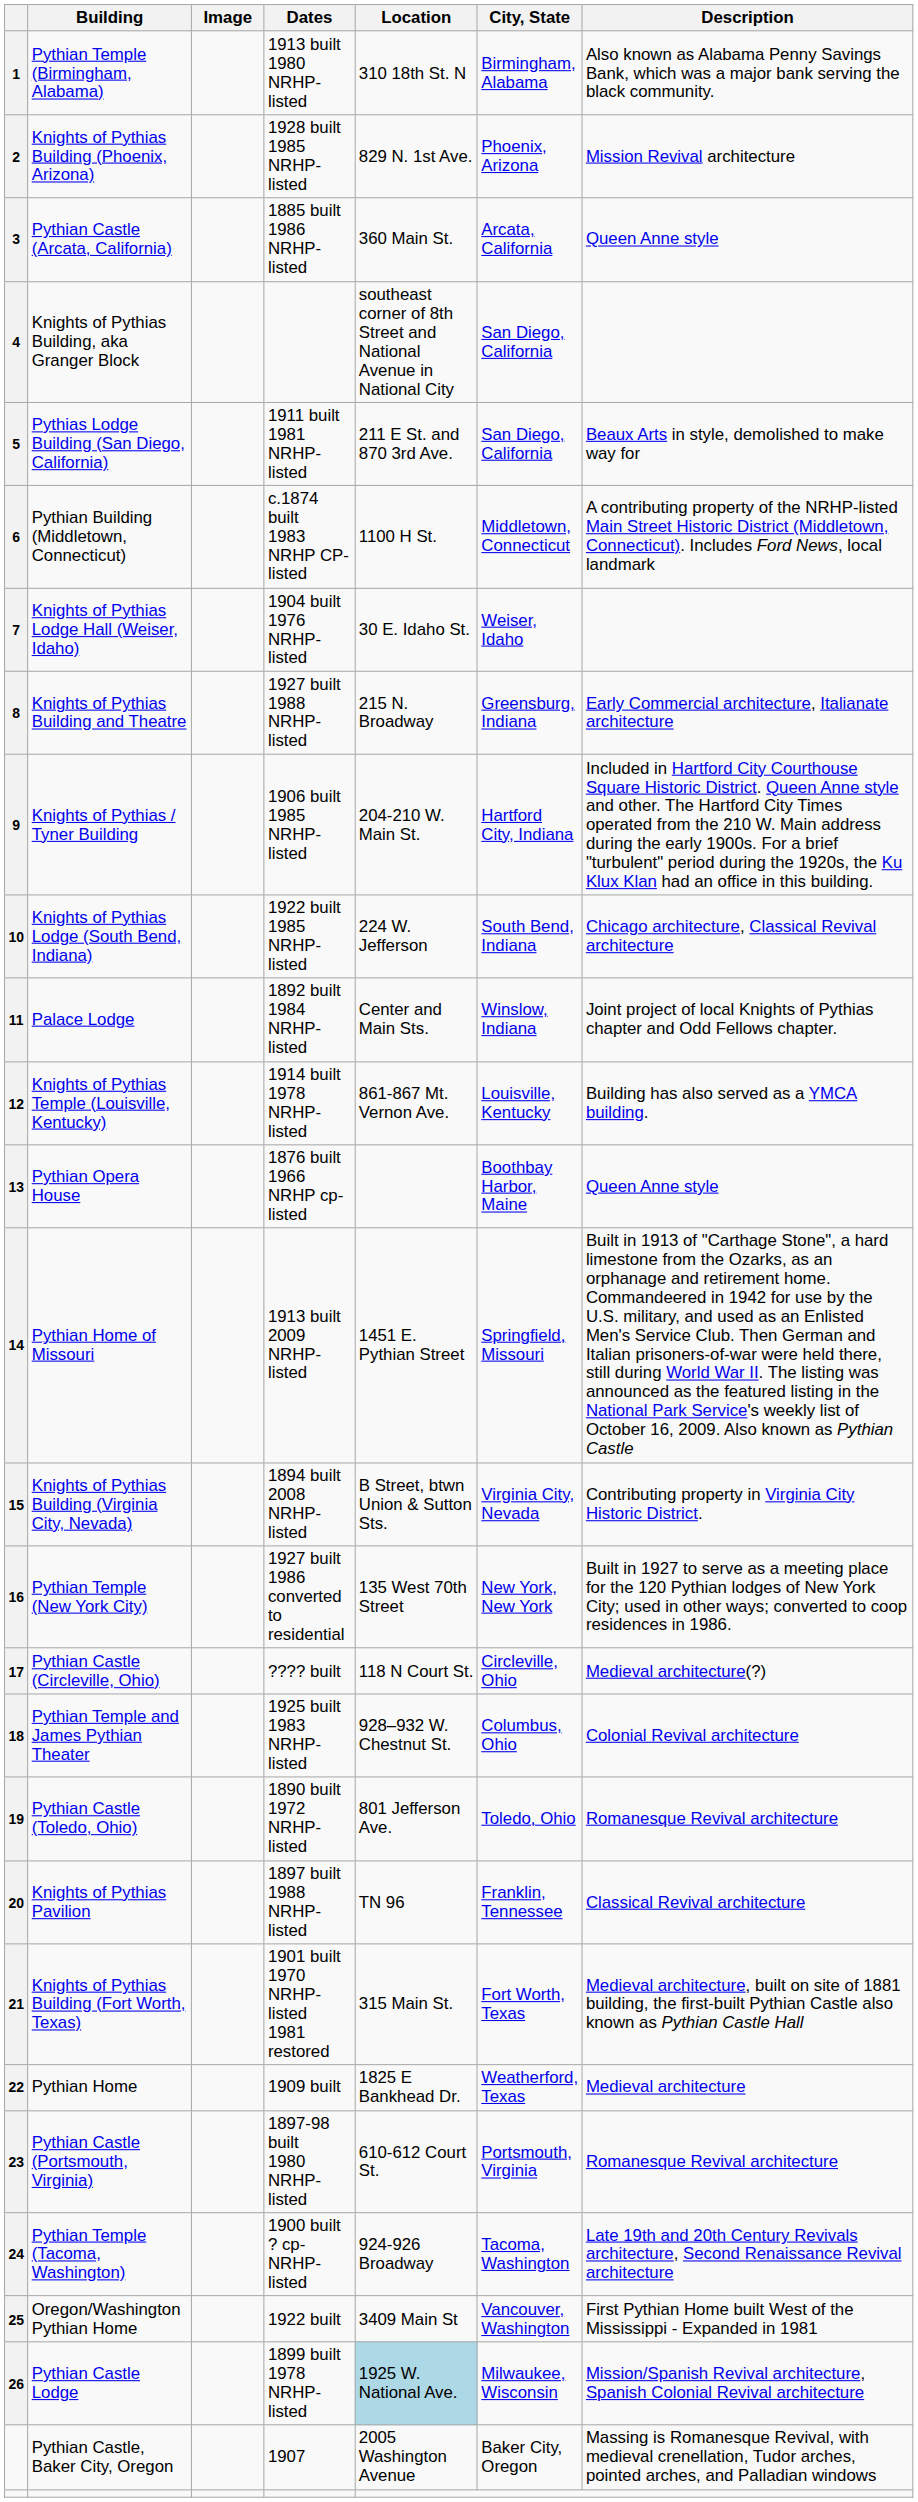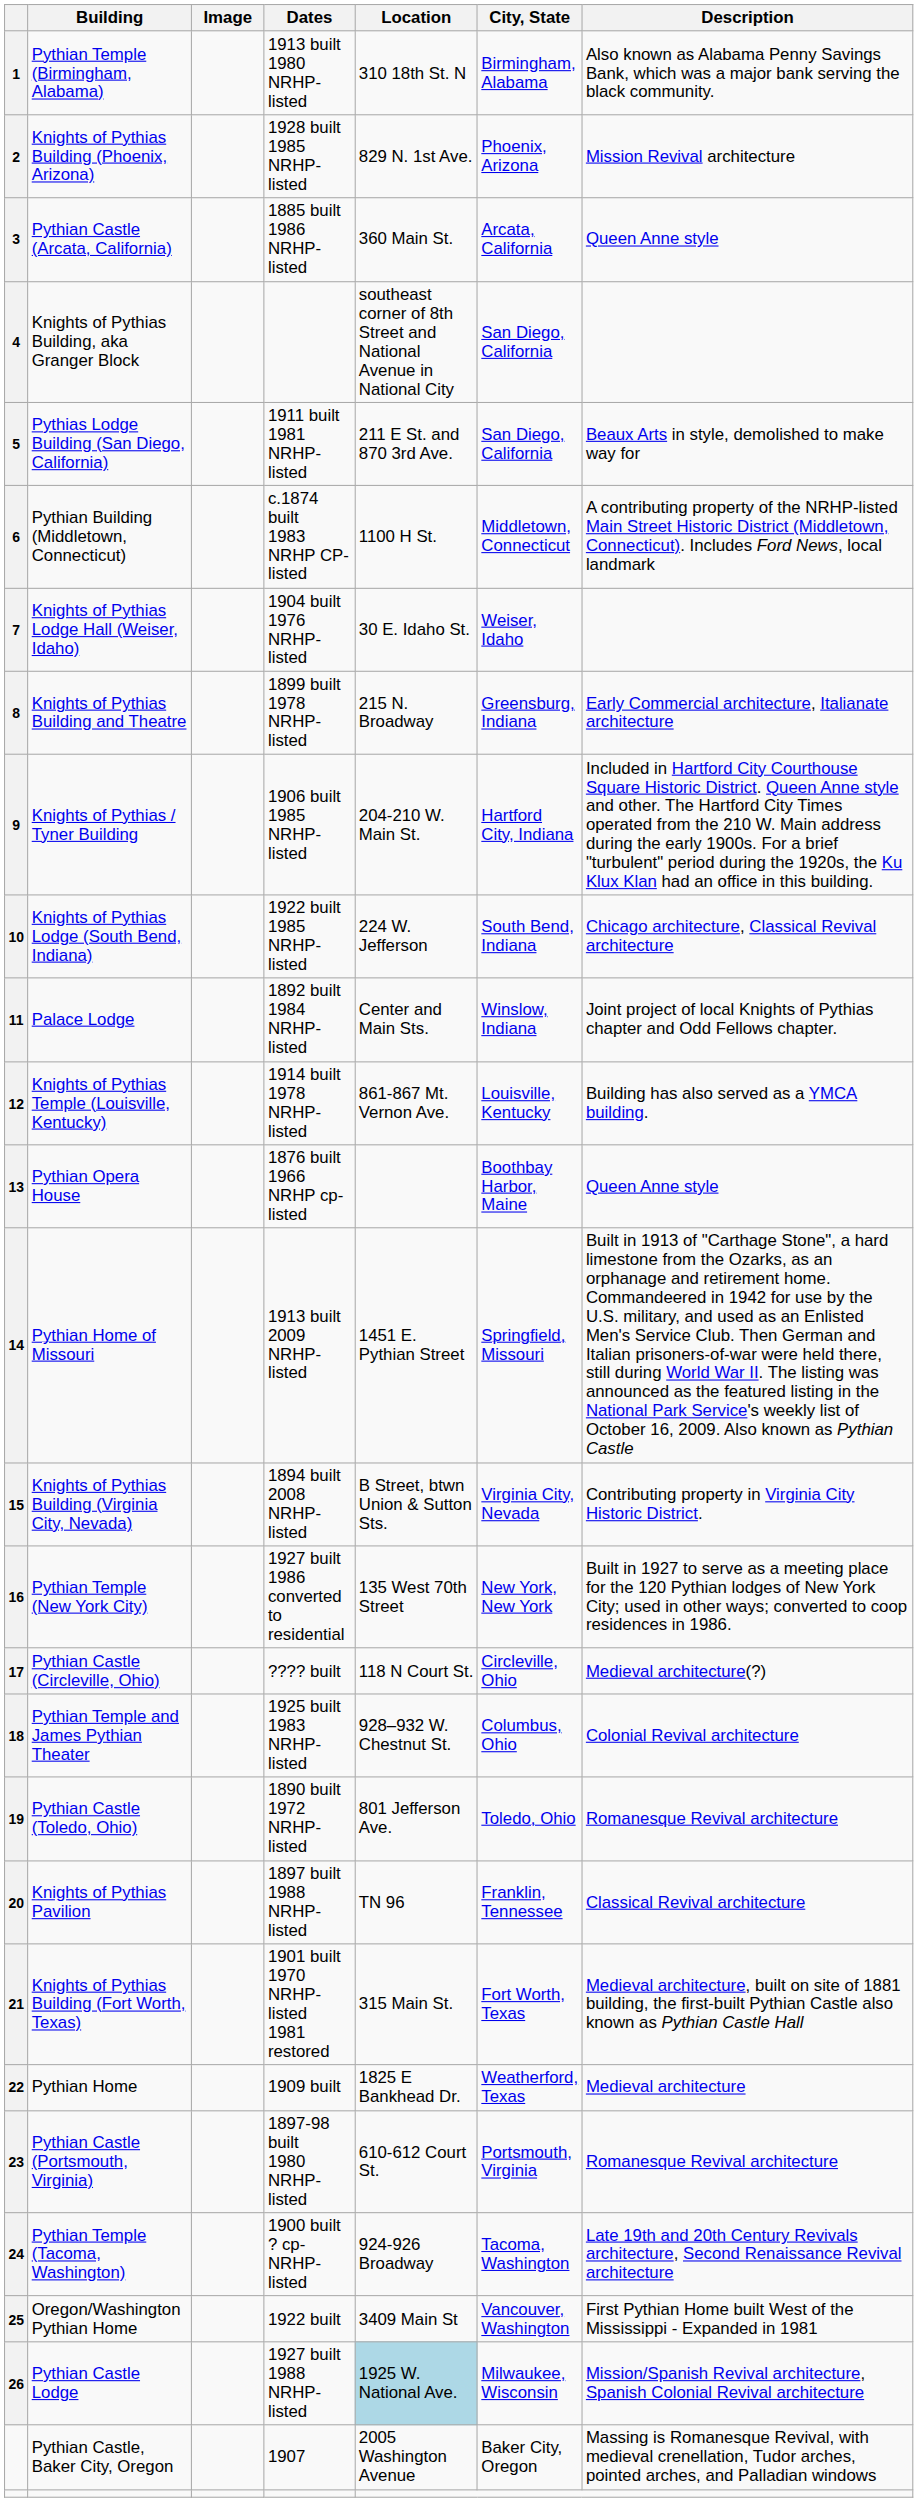 <table class="wikitable sortable" style="width:98%">
 <tr>
 <th></th>
 <th width = 18%><strong>Building</strong></th>
 <th width = 8% class="unsortable"><strong>Image</strong></th>
 <th width = 10%><strong>Dates</strong></th>
 <th><strong>Location</strong></th>
 <th width = 8%><strong>City, State</strong></th>
 <th class="unsortable"><strong>Description</strong></th>
 </tr>
 <tr ->
 <th><small>1</small></th>
 <td><a href='#'>Pythian Temple (Birmingham, Alabama)</a></td>
 <td></td>
 <td>1913 built<br>1980 NRHP-listed</td>
 <td>310 18th St. N<br><small></small></td>
 <td><a href='#'>Birmingham, Alabama</a></td>
 <td>Also known as Alabama Penny Savings Bank, which was a major bank serving the black community.</td>
 </tr>
 <tr ->
 <th><small>2</small></th>
 <td><a href='#'>Knights of Pythias Building (Phoenix, Arizona)</a></td>
 <td></td>
 <td>1928 built<br>1985 NRHP-listed</td>
 <td>829 N. 1st Ave.<br><small></small></td>
 <td><a href='#'>Phoenix, Arizona</a></td>
 <td><a href='#'>Mission Revival</a> architecture</td>
 </tr>
 <tr ->
 <th><small>3</small></th>
 <td><a href='#'>Pythian Castle (Arcata, California)</a></td>
 <td></td>
 <td>1885 built<br>1986 NRHP-listed</td>
 <td>360 Main St.<br><small></small></td>
 <td><a href='#'>Arcata, California</a></td>
 <td><a href='#'>Queen Anne style</a></td>
 </tr>
 <tr ->
 <th><small>4</small></th>
 <td>Knights of Pythias Building, aka Granger Block</td>
 <td></td>
 <td></td>
 <td>southeast corner of 8th Street and National Avenue in National City<br></td>
 <td><a href='#'>San Diego, California</a></td>
 <td></td>
 </tr>
 <tr ->
 <th><small>5</small></th>
 <td><a href='#'>Pythias Lodge Building (San Diego, California)</a></td>
 <td></td>
 <td>1911 built<br>1981 NRHP-listed</td>
 <td>211 E St. and 870 3rd Ave.<br><small></small></td>
 <td><a href='#'>San Diego, California</a></td>
 <td><a href='#'>Beaux Arts</a> in style, demolished to make way for</td>
 </tr>
 <tr ->
 <th><small>6</small></th>
 <td>Pythian Building (Middletown, Connecticut)</td>
 <td></td>
 <td>c.1874 built<br>1983 NRHP CP-listed</td>
 <td>1100 H St.<br><small></small></td>
 <td><a href='#'>Middletown, Connecticut</a></td>
 <td>A contributing property of the NRHP-listed <a href='#'>Main Street Historic District (Middletown, Connecticut)</a>.  Includes <em>Ford News</em>, local landmark</td>
 </tr>
 <tr ->
 <th><small>7</small></th>
 <td><a href='#'>Knights of Pythias Lodge Hall (Weiser, Idaho)</a></td>
 <td></td>
 <td>1904 built<br>1976 NRHP-listed</td>
 <td>30 E. Idaho St.<br><small></small></td>
 <td><a href='#'>Weiser, Idaho</a></td>
 <td></td>
 </tr>
 <tr ->
 <th><small>8</small></th>
 <td><a href='#'>Knights of Pythias Building and Theatre</a></td>
 <td></td>
-<td>1927 built<br>1988 NRHP-listed</td>
+<td>1899 built<br>1978 NRHP-listed</td>
 <td>215 N. Broadway<br><small></small></td>
 <td><a href='#'>Greensburg, Indiana</a></td>
 <td><a href='#'>Early Commercial architecture</a>, <a href='#'>Italianate architecture</a></td>
 </tr>
 <tr ->
 <th><small>9</small></th>
 <td><a href='#'>Knights of Pythias / Tyner Building</a></td>
 <td></td>
 <td>1906 built<br>1985 NRHP-listed</td>
 <td>204-210 W. Main St.</td>
 <td><a href='#'>Hartford City, Indiana</a></td>
 <td>Included in <a href='#'>Hartford City Courthouse Square Historic District</a>. <a href='#'>Queen Anne style</a> and other. The Hartford City Times operated from the 210 W. Main address during the early 1900s.  For a brief "turbulent" period during the 1920s, the <a href='#'>Ku Klux Klan</a> had an office in this building.</td>
 </tr>
 <tr ->
 <th><small>10</small></th>
 <td><a href='#'>Knights of Pythias Lodge (South Bend, Indiana)</a></td>
 <td></td>
 <td>1922 built<br>1985 NRHP-listed</td>
 <td>224 W. Jefferson<br><small></small></td>
 <td><a href='#'>South Bend, Indiana</a></td>
 <td><a href='#'>Chicago architecture</a>, <a href='#'>Classical Revival architecture</a></td>
 </tr>
 <tr ->
 <th><small>11</small></th>
 <td><a href='#'>Palace Lodge</a></td>
 <td></td>
 <td>1892 built<br>1984 NRHP-listed</td>
 <td>Center and Main Sts.<br><small></small></td>
 <td><a href='#'>Winslow, Indiana</a></td>
 <td>Joint project of local Knights of Pythias chapter and Odd Fellows chapter.</td>
 </tr>
 <tr>
 <th><small>12</small></th>
 <td><a href='#'>Knights of Pythias Temple (Louisville, Kentucky)</a></td>
 <td></td>
 <td>1914 built<br>1978 NRHP-listed</td>
 <td>861-867 Mt. Vernon Ave.<br><small></small></td>
 <td><a href='#'>Louisville, Kentucky</a></td>
 <td>Building has also served as a <a href='#'>YMCA building</a>.</td>
 </tr>
 <tr ->
 <th><small>13</small></th>
 <td><a href='#'>Pythian Opera House</a></td>
 <td></td>
 <td>1876 built<br>1966 NRHP cp-listed</td>
 <td><br><small></small></td>
 <td><a href='#'>Boothbay Harbor, Maine</a></td>
 <td><a href='#'>Queen Anne style</a></td>
 </tr>
 <tr ->
 <th><small>14</small></th>
 <td><a href='#'>Pythian Home of Missouri</a></td>
 <td></td>
 <td>1913 built<br>2009 NRHP-listed</td>
 <td>1451 E. Pythian Street<br><small></small></td>
 <td><a href='#'>Springfield, Missouri</a></td>
 <td>Built in 1913 of "Carthage Stone", a hard limestone from the Ozarks, as an orphanage and retirement home.  Commandeered in 1942 for use by the U.S. military, and used as an Enlisted Men's Service Club.  Then German and Italian prisoners-of-war were held there, still during <a href='#'>World War II</a>. The listing was announced as the featured listing in the <a href='#'>National Park Service</a>'s weekly list of October 16, 2009. Also known as <em>Pythian Castle</em></td>
 </tr>
 <tr ->
 <th><small>15</small></th>
 <td><a href='#'>Knights of Pythias Building (Virginia City, Nevada)</a></td>
 <td></td>
 <td>1894 built<br>2008 NRHP-listed</td>
 <td>B Street, btwn Union & Sutton Sts.</td>
 <td><a href='#'>Virginia City, Nevada</a></td>
 <td>Contributing property in <a href='#'>Virginia City Historic District</a>.</td>
 </tr>
 <tr ->
 <th><small>16</small></th>
 <td><a href='#'>Pythian Temple (New York City)</a></td>
 <td></td>
 <td>1927 built<br>1986 converted to residential</td>
 <td>135 West 70th Street</td>
 <td><a href='#'>New York, New York</a></td>
 <td>Built in 1927 to serve as a meeting place for the 120 Pythian lodges of New York City;  used in other ways; converted to coop residences in 1986.</td>
 </tr>
 <tr ->
 <th><small>17</small></th>
 <td><a href='#'>Pythian Castle (Circleville, Ohio)</a></td>
 <td></td>
 <td>???? built</td>
 <td>118 N Court St.<br></td>
 <td><a href='#'>Circleville, Ohio</a></td>
 <td><a href='#'>Medieval architecture</a>(?)</td>
 </tr>
 <tr ->
 <th><small>18</small></th>
 <td><a href='#'>Pythian Temple and James Pythian Theater</a></td>
 <td></td>
 <td>1925 built<br>1983 NRHP-listed</td>
 <td>928–932 W. Chestnut St.<br><small></small></td>
 <td><a href='#'>Columbus, Ohio</a></td>
 <td><a href='#'>Colonial Revival architecture</a></td>
 </tr>
 <tr ->
 <th><small>19</small></th>
 <td><a href='#'>Pythian Castle (Toledo, Ohio)</a></td>
 <td></td>
 <td>1890 built<br>1972 NRHP-listed</td>
 <td>801 Jefferson Ave.<br><small></small></td>
 <td><a href='#'>Toledo, Ohio</a></td>
 <td><a href='#'>Romanesque Revival architecture</a></td>
 </tr>
 <tr ->
 <th><small>20</small></th>
 <td><a href='#'>Knights of Pythias Pavilion</a></td>
 <td></td>
 <td>1897 built<br>1988 NRHP-listed</td>
 <td>TN 96<br><small></small></td>
 <td><a href='#'>Franklin, Tennessee</a></td>
 <td><a href='#'>Classical Revival architecture</a></td>
 </tr>
 <tr ->
 <th><small>21</small></th>
 <td><a href='#'>Knights of Pythias Building (Fort Worth, Texas)</a></td>
 <td></td>
 <td>1901 built<br>1970 NRHP-listed<br>1981 restored</td>
 <td>315 Main St.<br><small></small></td>
 <td><a href='#'>Fort Worth, Texas</a></td>
 <td><a href='#'>Medieval architecture</a>, built on site of 1881 building, the first-built Pythian Castle also known as <em>Pythian Castle Hall</em></td>
 </tr>
 <tr ->
 <th><small>22</small></th>
 <td>Pythian Home</td>
 <td></td>
 <td>1909 built </td>
 <td>1825 E Bankhead Dr.<br><small></small></td>
 <td><a href='#'>Weatherford, Texas</a></td>
 <td><a href='#'>Medieval architecture</a></td>
 </tr>
 <tr ->
 <th><small>23</small></th>
 <td><a href='#'>Pythian Castle (Portsmouth, Virginia)</a></td>
 <td></td>
 <td>1897-98 built<br>1980 NRHP-listed</td>
 <td>610-612 Court St.<br><small></small></td>
 <td><a href='#'>Portsmouth, Virginia</a></td>
 <td><a href='#'>Romanesque Revival architecture</a></td>
 </tr>
 <tr ->
 <th><small>24</small></th>
 <td><a href='#'>Pythian Temple (Tacoma, Washington)</a></td>
 <td></td>
 <td>1900 built<br>? cp-NRHP-listed</td>
 <td>924-926 Broadway<br><small></small></td>
 <td><a href='#'>Tacoma, Washington</a></td>
 <td><a href='#'>Late 19th and 20th Century Revivals architecture</a>, <a href='#'>Second Renaissance Revival architecture</a></td>
 </tr>
 <tr ->
 <th><small>25</small></th>
 <td>Oregon/Washington Pythian Home</td>
 <td></td>
 <td>1922 built</td>
 <td>3409 Main St</td>
 <td><a href='#'>Vancouver, Washington</a></td>
 <td>First Pythian Home built West of the Mississippi - Expanded in 1981</td>
 </tr>
 <tr>
 <th><small>26</small></th>
 <td><a href='#'>Pythian Castle Lodge</a></td>
 <td></td>
-<td>1899 built<br>1978 NRHP-listed</td>
+<td>1927 built<br>1988 NRHP-listed</td>
 <td style="background: lightblue;">1925 W. National Ave.<br><small></small></td>
 <td><a href='#'>Milwaukee, Wisconsin</a></td>
 <td><a href='#'>Mission/Spanish Revival architecture</a>, <a href='#'>Spanish Colonial Revival architecture</a></td>
 </tr>
 <tr ->
 <td></td>
 <td>Pythian Castle, Baker City, Oregon</td>
 <td></td>
 <td>1907</td>
 <td>2005 Washington Avenue</td>
 <td>Baker City, Oregon</td>
 <td>Massing is Romanesque Revival, with medieval crenellation, Tudor arches, pointed arches, and Palladian windows</td>
 </tr>
 <tr>
 <td></td>
 <td></td>
 <td></td>
 <td></td>
 </tr>
 </table>
